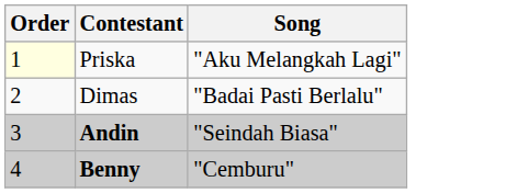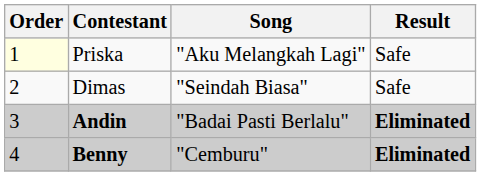 <table class="wikitable" style="font-size:95%;">
 <tr>
 <th>Order</th>
 <th>Contestant</th>
 <th>Song </th>
+<th>Result</th>
 </tr>
 <tr>
 <td style="background: lightyellow;">1</td>
 <td>Priska</td>
 <td>"Aku Melangkah Lagi"</td>
+<td>Safe</td>
 </tr>
 <tr>
 <td>2</td>
 <td>Dimas</td>
-<td>"Badai Pasti Berlalu" </td>
+<td>"Seindah Biasa" </td>
+<td>Safe</td>
 </tr>
 <tr style="background:#ccc;">
 <td>3</td>
 <td><strong>Andin</strong></td>
-<td>"Seindah Biasa" </td>
+<td>"Badai Pasti Berlalu" </td>
+<td><strong>Eliminated</strong></td>
 </tr>
 <tr style="background:#ccc;">
 <td>4</td>
 <td><strong>Benny</strong></td>
 <td>"Cemburu" </td>
+<td><strong>Eliminated</strong></td>
 </tr>
 </table>
